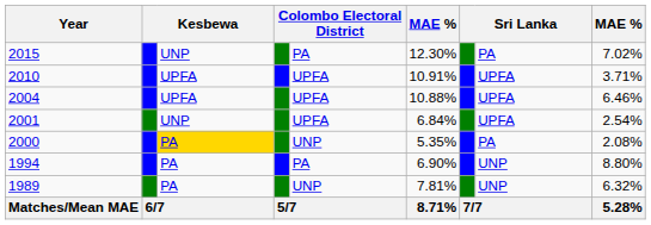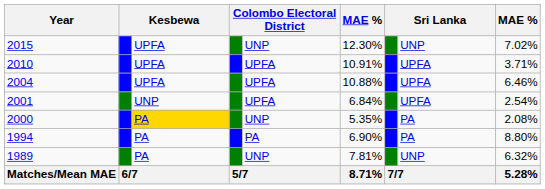 <table class="wikitable">
 <tr>
 <th>Year</th>
 <th colspan="2" width="144px">Kesbewa</th>
 <th colspan="2" width="144px"><a href='#'>Colombo Electoral District</a></th>
 <th><a href='#'>MAE</a> %</th>
 <th colspan="2" width="144px">Sri Lanka</th>
 <th>MAE %</th>
 </tr>
 <tr>
 <td><a href='#'>2015</a></td>
 <td style="background-color:blue;" width="10px"></td>
+<td style="text-align:left;"><a href='#'>UPFA</a></td>
+<td style="background-color:green;" width="10px"></td>
 <td style="text-align:left;"><a href='#'>UNP</a></td>
-<td style="background-color:green;" width="10px"></td>
-<td style="text-align:left;"><a href='#'>PA</a></td>
 <td style="text-align:right;">12.30%</td>
 <td style="background-color:green;" width="10px"></td>
-<td style="text-align:left;"><a href='#'>PA</a></td>
+<td style="text-align:left;"><a href='#'>UNP</a></td>
 <td style="text-align:right;">7.02%</td>
 </tr>
 <tr>
 <td><a href='#'>2010</a></td>
 <td style="background-color:blue;" width="10px"></td>
 <td style="text-align:left;"><a href='#'>UPFA</a></td>
 <td style="background-color:blue;" width="10px"></td>
 <td style="text-align:left;"><a href='#'>UPFA</a></td>
 <td style="text-align:right;">10.91%</td>
 <td style="background-color:blue;" width="10px"></td>
 <td style="text-align:left;"><a href='#'>UPFA</a></td>
 <td style="text-align:right;">3.71%</td>
 </tr>
 <tr>
 <td><a href='#'>2004</a></td>
 <td style="background-color:blue;" width="10px"></td>
 <td style="text-align:left;"><a href='#'>UPFA</a></td>
 <td style="background-color:green;" width="10px"></td>
 <td style="text-align:left;"><a href='#'>UPFA</a></td>
 <td style="text-align:right;">10.88%</td>
 <td style="background-color:blue;" width="10px"></td>
 <td style="text-align:left;"><a href='#'>UPFA</a></td>
 <td style="text-align:right;">6.46%</td>
 </tr>
 <tr>
 <td><a href='#'>2001</a></td>
 <td style="background-color:green;" width="10px"></td>
 <td style="text-align:left;"><a href='#'>UNP</a></td>
 <td style="background-color:green;" width="10px"></td>
 <td style="text-align:left;"><a href='#'>UPFA</a></td>
 <td style="text-align:right;">6.84%</td>
 <td style="background-color:green;" width="10px"></td>
 <td style="text-align:left;"><a href='#'>UPFA</a></td>
 <td style="text-align:right;">2.54%</td>
 </tr>
 <tr>
 <td><a href='#'>2000</a></td>
 <td style="background-color:blue;" width="10px"></td>
 <td style="background: gold; text-align:left;"><a href='#'>PA</a></td>
 <td style="background-color:green;" width="10px"></td>
 <td style="text-align:left;"><a href='#'>UNP</a></td>
 <td style="text-align:right;">5.35%</td>
 <td style="background-color:blue;" width="10px"></td>
 <td style="text-align:left;"><a href='#'>PA</a></td>
 <td style="text-align:right;">2.08%</td>
 </tr>
 <tr>
 <td><a href='#'>1994</a></td>
 <td style="background-color:blue;" width="10px"></td>
 <td style="text-align:left;"><a href='#'>PA</a></td>
 <td style="background-color:blue;" width="10px"></td>
 <td style="text-align:left;"><a href='#'>PA</a></td>
 <td style="text-align:right;">6.90%</td>
 <td style="background-color:blue;" width="10px"></td>
-<td style="text-align:left;"><a href='#'>UNP</a></td>
+<td style="text-align:left;"><a href='#'>PA</a></td>
 <td style="text-align:right;">8.80%</td>
 </tr>
 <tr>
 <td><a href='#'>1989</a></td>
 <td style="background-color:green;" width="10px"></td>
 <td style="text-align:left;"><a href='#'>PA</a></td>
 <td style="background-color:green;" width="10px"></td>
 <td style="text-align:left;"><a href='#'>UNP</a></td>
 <td style="text-align:right;">7.81%</td>
 <td style="background-color:green;" width="10px"></td>
 <td style="text-align:left;"><a href='#'>UNP</a></td>
 <td style="text-align:right;">6.32%</td>
 </tr>
 <tr>
 <th>Matches/Mean MAE</th>
 <th style="text-align:left;"colspan="2" width="144px">6/7</th>
 <th style="text-align:left;"colspan="2" width="144px">5/7</th>
 <th style="text-align:right;">8.71%</th>
 <th style="text-align:left;"colspan="2" width="144px">7/7</th>
 <th style="text-align:right;">5.28%</th>
 </tr>
 </table>
